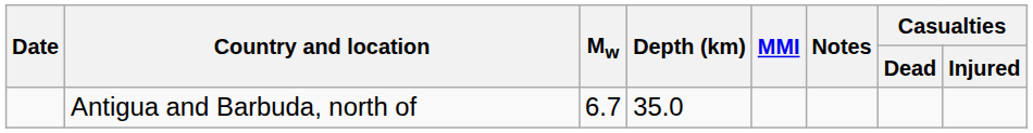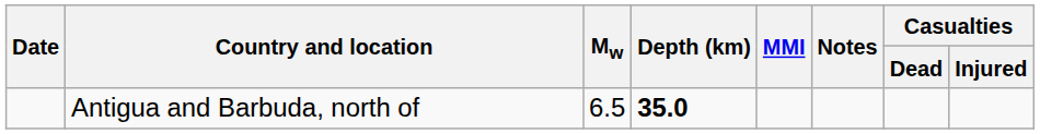 <table class="wikitable sortable sort-under" style="border:1px black; margin-left:1em;">
 <tr>
 <th rowspan="2"><small>Date</small></th>
 <th rowspan="2" style="width: 310px"><small>Country and location</small></th>
 <th rowspan="2"><small>M<sub>w</sub></small></th>
 <th rowspan="2"><small>Depth (km)</small></th>
 <th rowspan="2"><small><a href='#'>MMI</a></small></th>
 <th rowspan="2" class="unsortable"><small>Notes</small></th>
 <th colspan="2"><small>Casualties</small></th>
 </tr>
 <tr>
 <th><small>Dead</small></th>
 <th><small>Injured</small></th>
 </tr>
 <tr>
 <td></td>
 <td>Antigua and Barbuda, north of</td>
-<td>6.7</td>
-<td>35.0</td>
+<td>6.5</td>
+<td><strong>35.0</strong></td>
 <td></td>
 <td></td>
 <td></td>
 <td></td>
 </tr>
 </table>
